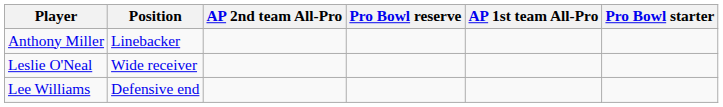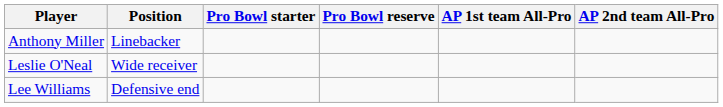 <table class="wikitable">
 <tr>
 <th>Player</th>
 <th>Position</th>
-<th><a href='#'>AP</a> 2nd team All-Pro</th>
+<th><a href='#'>Pro Bowl</a> starter</th>
 <th><a href='#'>Pro Bowl</a> reserve</th>
 <th><a href='#'>AP</a> 1st team All-Pro</th>
-<th><a href='#'>Pro Bowl</a> starter</th>
+<th><a href='#'>AP</a> 2nd team All-Pro</th>
 </tr>
 <tr>
 <td><a href='#'>Anthony Miller</a></td>
 <td><a href='#'>Linebacker</a></td>
 <td></td>
 <td></td>
 <td></td>
 <td></td>
 </tr>
 <tr>
 <td><a href='#'>Leslie O'Neal</a></td>
 <td><a href='#'>Wide receiver</a></td>
 <td></td>
 <td></td>
 <td></td>
 <td></td>
 </tr>
 <tr>
 <td><a href='#'>Lee Williams</a></td>
 <td><a href='#'>Defensive end</a></td>
 <td></td>
 <td></td>
 <td></td>
 <td></td>
 </tr>
 </table>
